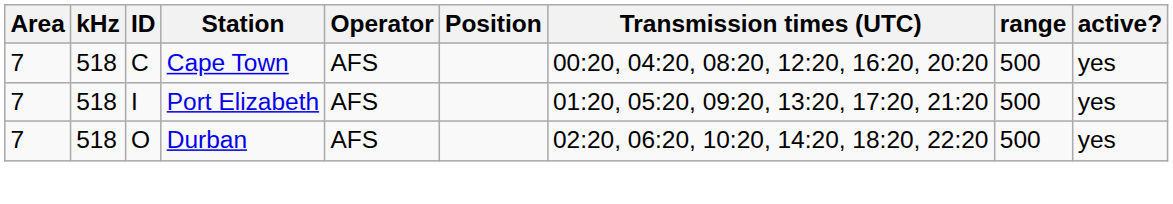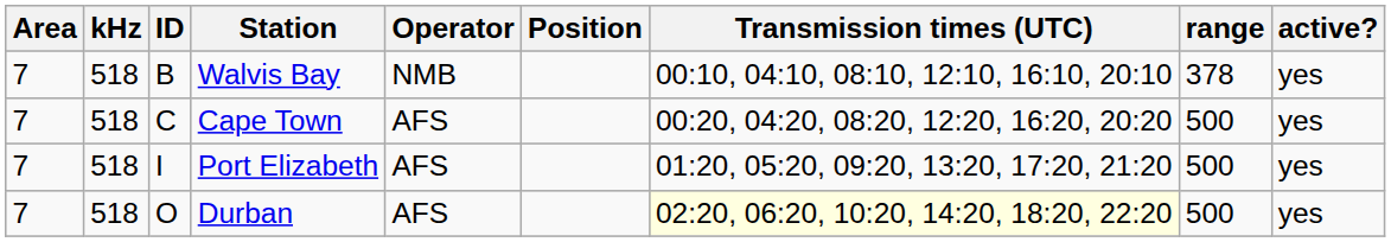 <table class="wikitable sortable">
 <tr class="hintergrundfarbe5">
 <th>Area</th>
 <th>kHz</th>
 <th>ID</th>
 <th>Station</th>
 <th>Operator</th>
 <th>Position</th>
 <th class="unsortable">Transmission times (UTC)</th>
 <th>range</th>
 <th>active?</th>
+</tr>
+<tr>
+<td>7</td>
+<td>518</td>
+<td>B</td>
+<td><a href='#'>Walvis Bay</a></td>
+<td>NMB</td>
+<td></td>
+<td>00:10, 04:10, 08:10, 12:10, 16:10, 20:10</td>
+<td>378</td>
+<td>yes</td>
 </tr>
 <tr>
 <td>7</td>
 <td>518</td>
 <td>C</td>
 <td><a href='#'>Cape Town</a></td>
 <td>AFS</td>
 <td></td>
 <td>00:20, 04:20, 08:20, 12:20, 16:20, 20:20</td>
 <td>500</td>
 <td>yes</td>
 </tr>
 <tr>
 <td>7</td>
 <td>518</td>
 <td>I</td>
 <td><a href='#'>Port Elizabeth</a></td>
 <td>AFS</td>
 <td></td>
 <td>01:20, 05:20, 09:20, 13:20, 17:20, 21:20</td>
 <td>500</td>
 <td>yes</td>
 </tr>
 <tr>
 <td>7</td>
 <td>518</td>
 <td>O</td>
 <td><a href='#'>Durban</a></td>
 <td>AFS</td>
 <td></td>
-<td>02:20, 06:20, 10:20, 14:20, 18:20, 22:20</td>
+<td style="background: lightyellow;">02:20, 06:20, 10:20, 14:20, 18:20, 22:20</td>
 <td>500</td>
 <td>yes</td>
 </tr>
 </table>
